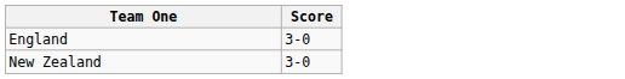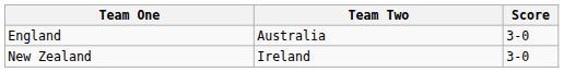 <table class="wikitable">
 <tr>
 <th width=250>Team One</th>
+<th width=250>Team Two</th>
 <th width=50>Score</th>
 </tr>
 <tr>
 <td> England</td>
+<td> Australia</td>
 <td>3-0</td>
 </tr>
 <tr>
 <td> New Zealand</td>
+<td> Ireland</td>
 <td>3-0</td>
 </tr>
 </table>
